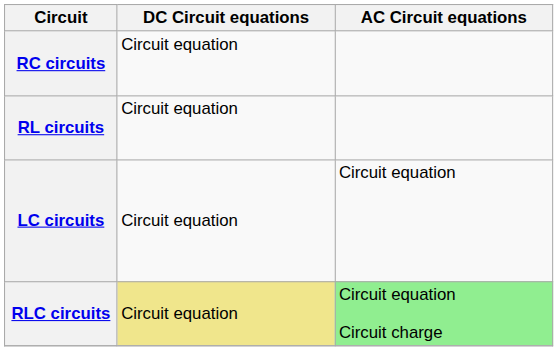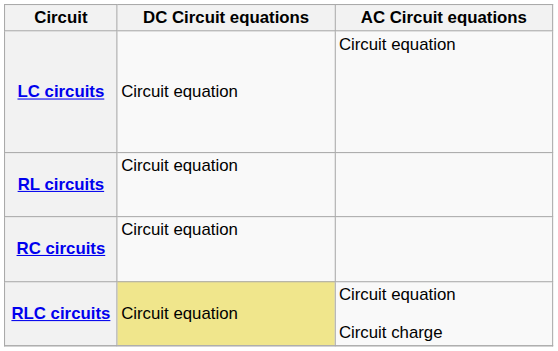 <table class="wikitable">
 <tr>
 <th scope="col" width="100">Circuit</th>
 <th scope="col" width="200">DC Circuit equations</th>
 <th scope="col" width="200">AC Circuit equations</th>
 </tr>
 <tr>
-<th><a href='#'>RC circuits</a></th>
-<td>Circuit equation<br><br><br></td>
-<td></td>
+<th><a href='#'>LC circuits</a></th>
+<td>Circuit equation<br></td>
+<td>Circuit equation<br><br><br><br><br><br></td>
 </tr>
 <tr>
 <th><a href='#'>RL circuits</a></th>
 <td>Circuit equation<br><br><br></td>
 <td></td>
 </tr>
 <tr>
-<th><a href='#'>LC circuits</a></th>
-<td>Circuit equation<br></td>
-<td>Circuit equation<br><br><br><br><br><br></td>
+<th><a href='#'>RC circuits</a></th>
+<td>Circuit equation<br><br><br></td>
+<td></td>
 </tr>
 <tr>
 <th><a href='#'>RLC circuits</a></th>
 <td style="background: khaki;">Circuit equation<br></td>
-<td style="background: lightgreen;">Circuit equation<br><br>Circuit charge<br></td>
+<td>Circuit equation<br><br>Circuit charge<br></td>
 </tr>
 <tr>
 </tr>
 </table>
